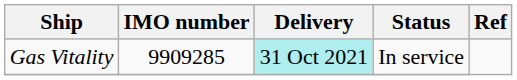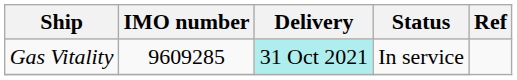 <table class ="wikitable" style="text-align:center">
 <tr class =>
 <th>Ship</th>
 <th>IMO number</th>
 <th>Delivery</th>
 <th>Status</th>
 <th>Ref</th>
 </tr>
 <tr ! colspan="5" style="text-align:center" |  >
 <td><em>Gas Vitality</em></td>
-<td>9909285</td>
+<td>9609285</td>
 <td style="background: paleturquoise;">31 Oct 2021</td>
 <td>In service</td>
 </tr>
 <tr>
 </tr>
 </table>
